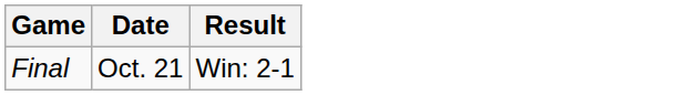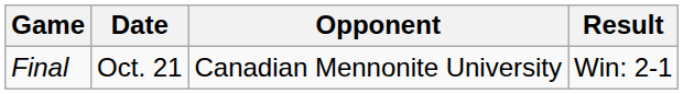 <table class="wikitable">
 <tr>
 <th>Game</th>
 <th>Date</th>
+<th>Opponent</th>
 <th>Result</th>
 </tr>
 <tr>
 <td><em>Final</em></td>
 <td>Oct. 21</td>
+<td>Canadian Mennonite University</td>
 <td>Win: 2-1</td>
 </tr>
 </table>
